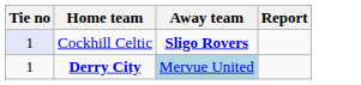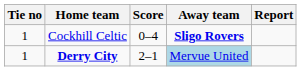 <table class="wikitable" style="text-align: center">
 <tr>
 <th>Tie no</th>
 <th>Home team</th>
+<th>Score</th>
 <th>Away team</th>
 <th>Report</th>
 </tr>
 <tr>
-<td style="background: lavender;">1</td>
+<td>1</td>
 <td><a href='#'>Cockhill Celtic</a></td>
+<td>0–4</td>
 <td><strong><a href='#'>Sligo Rovers</a></strong></td>
 <td></td>
 </tr>
 <tr>
 <td>1</td>
 <td><strong><a href='#'>Derry City</a></strong></td>
+<td>2–1</td>
 <td style="background: lightblue;"><a href='#'>Mervue United</a></td>
 <td></td>
 </tr>
 </table>
